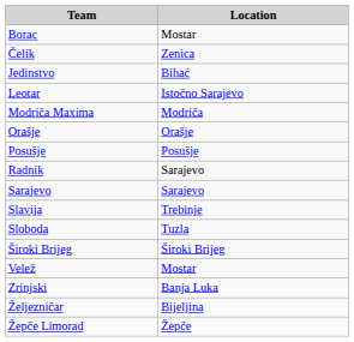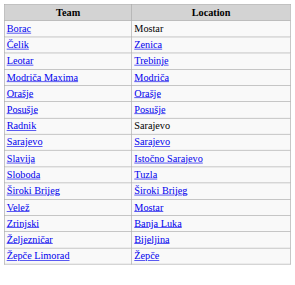 <table class="wikitable" style="text-align:left">
 <tr>
 <th style="background:lightgrey;width:12em">Team</th>
 <th style="background:lightgrey;width:15em">Location</th>
 </tr>
 <tr>
 <td><a href='#'>Borac</a></td>
 <td>Mostar</td>
 </tr>
 <tr>
 <td><a href='#'>Čelik</a></td>
 <td><a href='#'>Zenica</a></td>
 </tr>
 <tr>
-<td><a href='#'>Jedinstvo</a></td>
-<td><a href='#'>Bihać</a></td>
-</tr>
-<tr>
 <td><a href='#'>Leotar</a></td>
-<td><a href='#'>Istočno Sarajevo</a></td>
+<td><a href='#'>Trebinje</a></td>
 </tr>
 <tr>
 <td><a href='#'>Modriča Maxima</a></td>
 <td><a href='#'>Modriča</a></td>
 </tr>
 <tr>
 <td><a href='#'>Orašje</a></td>
 <td><a href='#'>Orašje</a></td>
 </tr>
 <tr>
 <td><a href='#'>Posušje</a></td>
 <td><a href='#'>Posušje</a></td>
 </tr>
 <tr>
 <td><a href='#'>Radnik</a></td>
 <td>Sarajevo</td>
 </tr>
 <tr>
 <td><a href='#'>Sarajevo</a></td>
 <td><a href='#'>Sarajevo</a></td>
 </tr>
 <tr>
 <td><a href='#'>Slavija</a></td>
-<td><a href='#'>Trebinje</a></td>
+<td><a href='#'>Istočno Sarajevo</a></td>
 </tr>
 <tr>
 <td><a href='#'>Sloboda</a></td>
 <td><a href='#'>Tuzla</a></td>
 </tr>
 <tr>
 <td><a href='#'>Široki Brijeg</a></td>
 <td><a href='#'>Široki Brijeg</a></td>
 </tr>
 <tr>
 <td><a href='#'>Velež</a></td>
 <td><a href='#'>Mostar</a></td>
 </tr>
 <tr>
 <td><a href='#'>Zrinjski</a></td>
 <td><a href='#'>Banja Luka</a></td>
 </tr>
 <tr>
 <td><a href='#'>Željezničar</a></td>
 <td><a href='#'>Bijeljina</a></td>
 </tr>
 <tr>
 <td><a href='#'>Žepče Limorad</a></td>
 <td><a href='#'>Žepče</a></td>
 </tr>
 </table>
